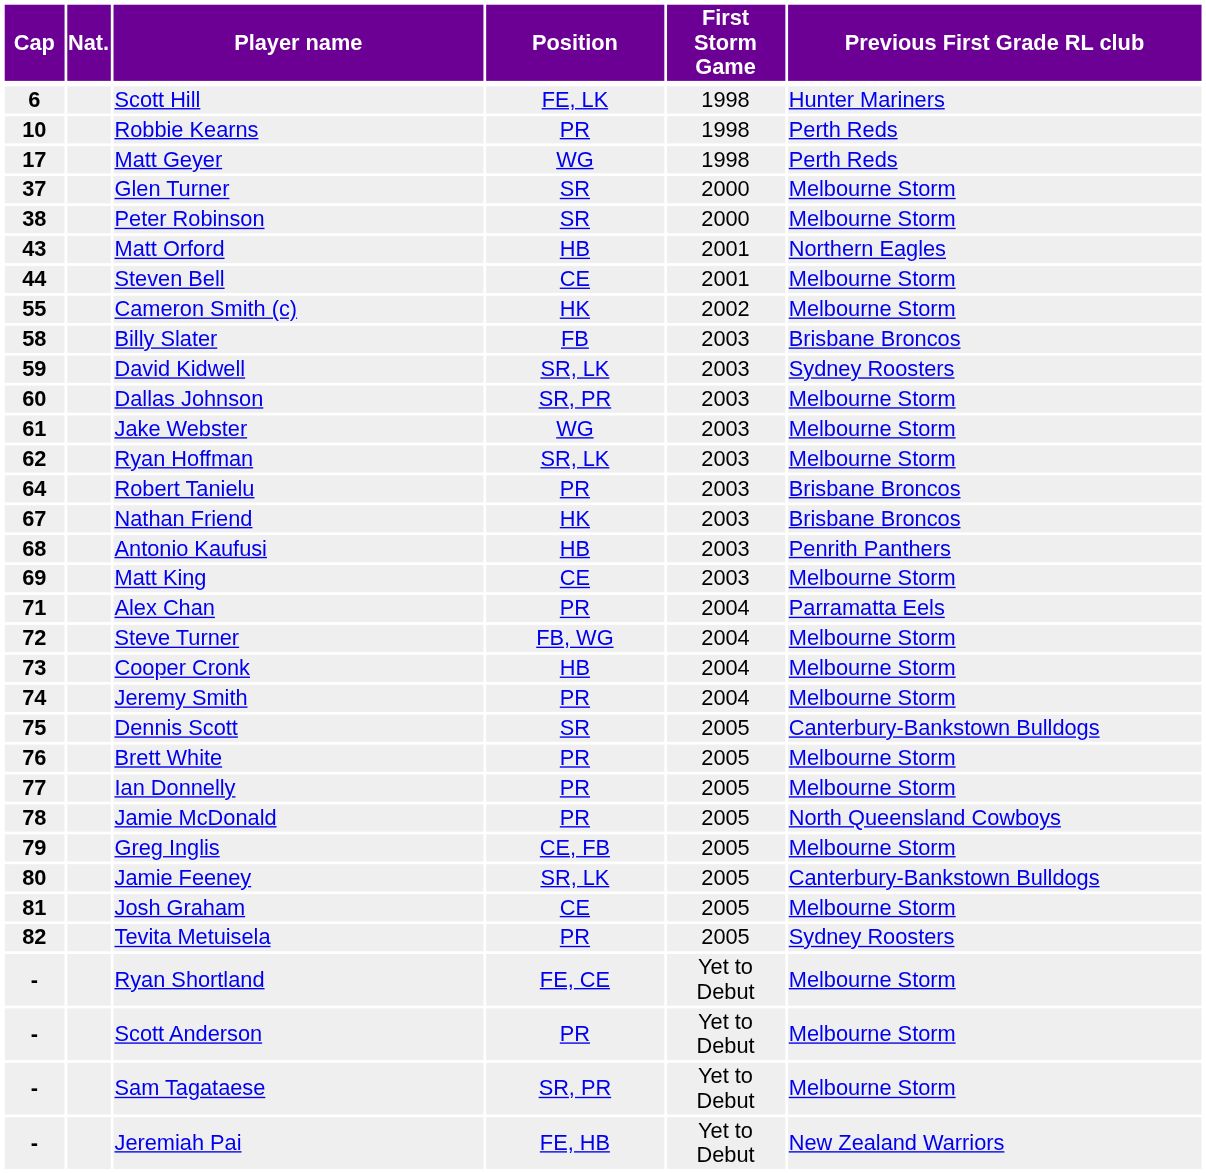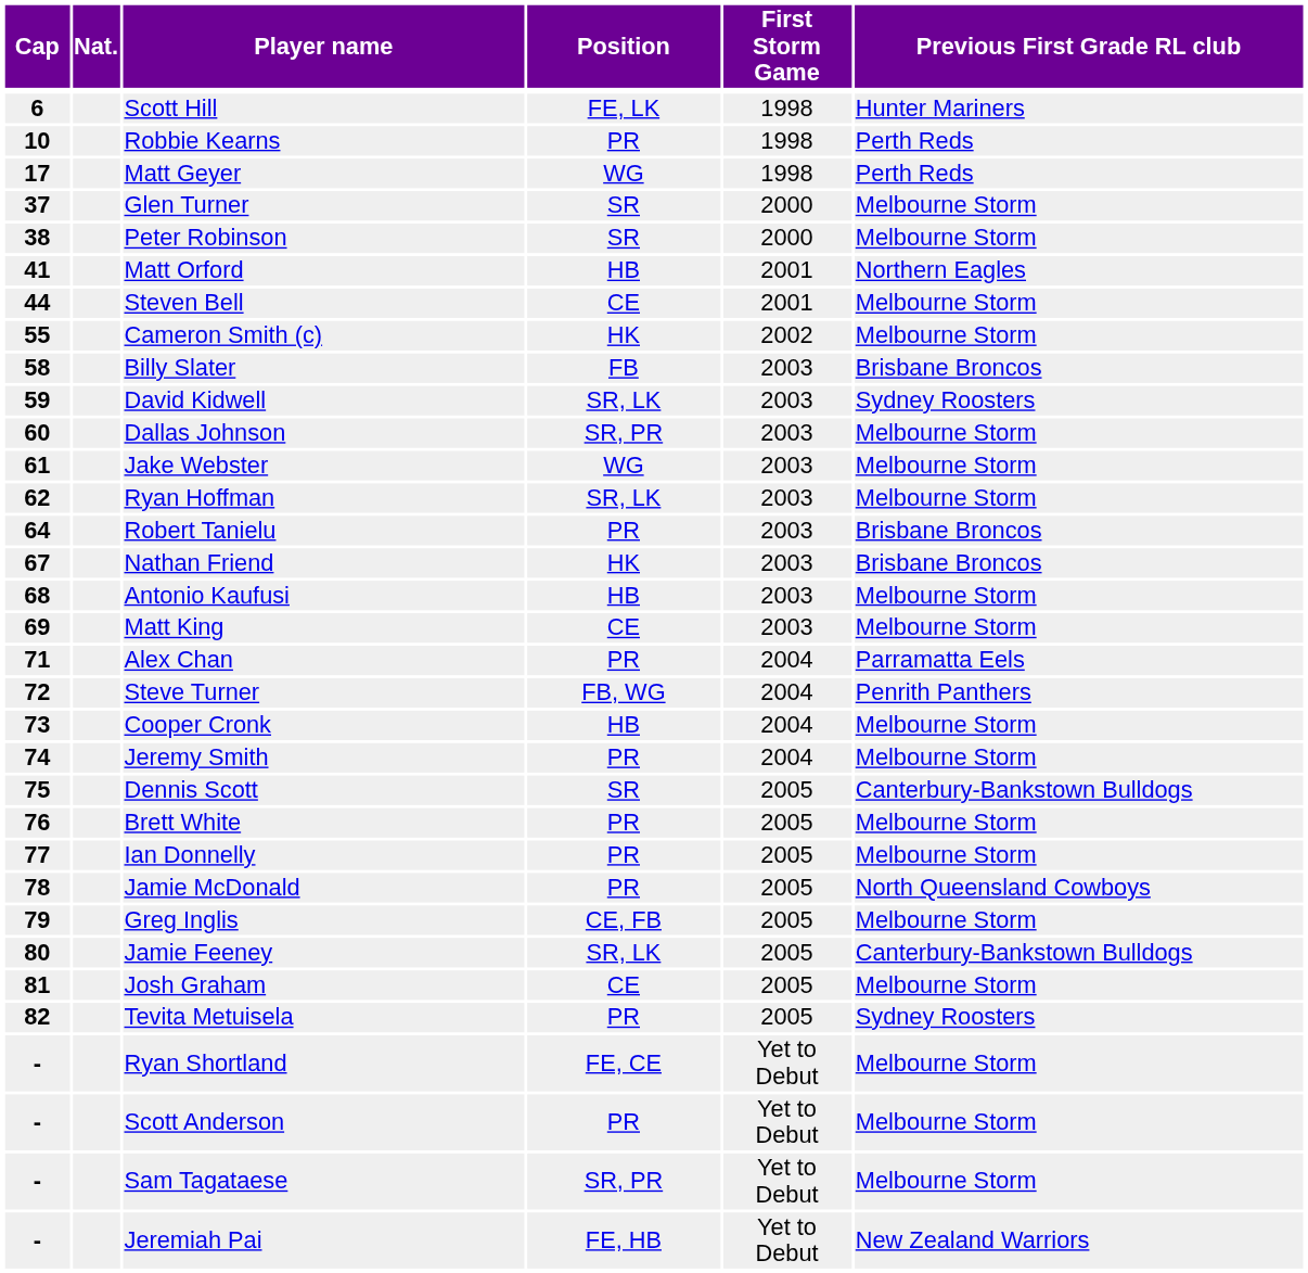 <table width=100%>
 <tr bgcolor=#6C0094 style="color:#FFFFFF">
 <th width=5%>Cap </th>
 <th width=1%>Nat.</th>
 <th !width=30%>Player name</th>
 <th width=15%>Position</th>
 <th width=10%>First Storm Game</th>
 <th width=35%>Previous First Grade RL club </th>
 </tr>
 <tr>
 </tr>
 <tr bgcolor=#EFEFEF>
 <td align=center><strong>6</strong></td>
 <td align=center></td>
 <td><a href='#'>Scott Hill</a></td>
 <td align=center><a href='#'>FE, LK</a></td>
 <td align=center>1998</td>
 <td> <a href='#'>Hunter Mariners</a></td>
 </tr>
 <tr bgcolor=#EFEFEF>
 <td align=center><strong>10</strong></td>
 <td align=center></td>
 <td><a href='#'>Robbie Kearns</a></td>
 <td align=center><a href='#'>PR</a></td>
 <td align=center>1998</td>
 <td> <a href='#'>Perth Reds</a></td>
 </tr>
 <tr bgcolor=#EFEFEF>
 <td align=center><strong>17</strong></td>
 <td align=center></td>
 <td><a href='#'>Matt Geyer</a></td>
 <td align=center><a href='#'>WG</a></td>
 <td align=center>1998</td>
 <td> <a href='#'>Perth Reds</a></td>
 </tr>
 <tr bgcolor=#EFEFEF>
 <td align=center><strong>37</strong></td>
 <td align=center></td>
 <td><a href='#'>Glen Turner</a></td>
 <td align=center><a href='#'>SR</a></td>
 <td align=center>2000</td>
 <td> <a href='#'>Melbourne Storm</a></td>
 </tr>
 <tr bgcolor=#EFEFEF>
 <td align=center><strong>38</strong></td>
 <td align=center></td>
 <td><a href='#'>Peter Robinson</a></td>
 <td align=center><a href='#'>SR</a></td>
 <td align=center>2000</td>
 <td> <a href='#'>Melbourne Storm</a></td>
 </tr>
 <tr bgcolor=#EFEFEF>
-<td align=center><strong>43</strong></td>
+<td align=center><strong>41</strong></td>
 <td align=center></td>
 <td><a href='#'>Matt Orford</a></td>
 <td align=center><a href='#'>HB</a></td>
 <td align=center>2001</td>
 <td> <a href='#'>Northern Eagles</a></td>
 </tr>
 <tr bgcolor=#EFEFEF>
 <td align=center><strong>44</strong></td>
 <td align=center></td>
 <td><a href='#'>Steven Bell</a></td>
 <td align=center><a href='#'>CE</a></td>
 <td align=center>2001</td>
 <td> <a href='#'>Melbourne Storm</a></td>
 </tr>
 <tr bgcolor=#EFEFEF>
 <td align=center><strong>55</strong></td>
 <td align=center></td>
 <td><a href='#'>Cameron Smith (c)</a></td>
 <td align=center><a href='#'>HK</a></td>
 <td align=center>2002</td>
 <td> <a href='#'>Melbourne Storm</a></td>
 </tr>
 <tr bgcolor=#EFEFEF>
 <td align=center><strong>58</strong></td>
 <td align=center></td>
 <td><a href='#'>Billy Slater</a></td>
 <td align=center><a href='#'>FB</a></td>
 <td align=center>2003</td>
 <td> <a href='#'>Brisbane Broncos</a></td>
 </tr>
 <tr bgcolor=#EFEFEF>
 <td align=center><strong>59</strong></td>
 <td align=center></td>
 <td><a href='#'>David Kidwell</a></td>
 <td align=center><a href='#'>SR, LK</a></td>
 <td align=center>2003</td>
 <td> <a href='#'>Sydney Roosters</a></td>
 </tr>
 <tr bgcolor=#EFEFEF>
 <td align=center><strong>60</strong></td>
 <td align=center></td>
 <td><a href='#'>Dallas Johnson</a></td>
 <td align=center><a href='#'>SR, PR</a></td>
 <td align=center>2003</td>
 <td> <a href='#'>Melbourne Storm</a></td>
 </tr>
 <tr bgcolor=#EFEFEF>
 <td align=center><strong>61</strong></td>
 <td align=center></td>
 <td><a href='#'>Jake Webster</a></td>
 <td align=center><a href='#'>WG</a></td>
 <td align=center>2003</td>
 <td> <a href='#'>Melbourne Storm</a></td>
 </tr>
 <tr bgcolor=#EFEFEF>
 <td align=center><strong>62</strong></td>
 <td align=center></td>
 <td><a href='#'>Ryan Hoffman</a></td>
 <td align=center><a href='#'>SR, LK</a></td>
 <td align=center>2003</td>
 <td> <a href='#'>Melbourne Storm</a></td>
 </tr>
 <tr bgcolor=#EFEFEF>
 <td align=center><strong>64</strong></td>
 <td align=center></td>
 <td><a href='#'>Robert Tanielu</a></td>
 <td align=center><a href='#'>PR</a></td>
 <td align=center>2003 </td>
 <td> <a href='#'>Brisbane Broncos</a></td>
 </tr>
 <tr bgcolor=#EFEFEF>
 <td align=center><strong>67</strong></td>
 <td align=center></td>
 <td><a href='#'>Nathan Friend</a></td>
 <td align=center><a href='#'>HK</a></td>
 <td align=center>2003</td>
 <td> <a href='#'>Brisbane Broncos</a></td>
 </tr>
 <tr bgcolor=#EFEFEF>
 <td align=center><strong>68</strong></td>
 <td align=center></td>
 <td><a href='#'>Antonio Kaufusi</a></td>
 <td align=center><a href='#'>HB</a></td>
 <td align=center>2003</td>
-<td> <a href='#'>Penrith Panthers</a></td>
+<td> <a href='#'>Melbourne Storm</a></td>
 </tr>
 <tr bgcolor=#EFEFEF>
 <td align=center><strong>69</strong></td>
 <td align=center></td>
 <td><a href='#'>Matt King</a></td>
 <td align=center><a href='#'>CE</a></td>
 <td align=center>2003</td>
 <td> <a href='#'>Melbourne Storm</a></td>
 </tr>
 <tr bgcolor=#EFEFEF>
 <td align=center><strong>71</strong></td>
 <td align=center></td>
 <td><a href='#'>Alex Chan</a></td>
 <td align=center><a href='#'>PR</a></td>
 <td align=center>2004</td>
 <td> <a href='#'>Parramatta Eels</a></td>
 </tr>
 <tr bgcolor=#EFEFEF>
 <td align=center><strong>72</strong></td>
 <td align=center></td>
 <td><a href='#'>Steve Turner</a></td>
 <td align=center><a href='#'>FB, WG</a></td>
 <td align=center>2004</td>
-<td> <a href='#'>Melbourne Storm</a></td>
+<td> <a href='#'>Penrith Panthers</a></td>
 </tr>
 <tr bgcolor=#EFEFEF>
 <td align=center><strong>73</strong></td>
 <td align=center></td>
 <td><a href='#'>Cooper Cronk</a></td>
 <td align=center><a href='#'>HB</a></td>
 <td align=center>2004</td>
 <td> <a href='#'>Melbourne Storm</a></td>
 </tr>
 <tr bgcolor=#EFEFEF>
 <td align=center><strong>74</strong></td>
 <td align=center></td>
 <td><a href='#'>Jeremy Smith</a></td>
 <td align=center><a href='#'>PR</a></td>
 <td align=center>2004</td>
 <td> <a href='#'>Melbourne Storm</a></td>
 </tr>
 <tr bgcolor=#EFEFEF>
 <td align=center><strong>75</strong></td>
 <td align=center></td>
 <td><a href='#'>Dennis Scott</a></td>
 <td align=center><a href='#'>SR</a></td>
 <td align=center>2005</td>
 <td> <a href='#'>Canterbury-Bankstown Bulldogs</a></td>
 </tr>
 <tr bgcolor=#EFEFEF>
 <td align=center><strong>76</strong></td>
 <td align=center></td>
 <td><a href='#'>Brett White</a></td>
 <td align=center><a href='#'>PR</a></td>
 <td align=center>2005</td>
 <td> <a href='#'>Melbourne Storm</a></td>
 </tr>
 <tr bgcolor=#EFEFEF>
 <td align=center><strong>77</strong></td>
 <td align=center></td>
 <td><a href='#'>Ian Donnelly</a></td>
 <td align=center><a href='#'>PR</a></td>
 <td align=center>2005</td>
 <td> <a href='#'>Melbourne Storm</a></td>
 </tr>
 <tr bgcolor=#EFEFEF>
 <td align=center><strong>78</strong></td>
 <td align=center></td>
 <td><a href='#'>Jamie McDonald</a></td>
 <td align=center><a href='#'>PR</a></td>
 <td align=center>2005</td>
 <td> <a href='#'>North Queensland Cowboys</a></td>
 </tr>
 <tr bgcolor=#EFEFEF>
 <td align=center><strong>79</strong></td>
 <td align=center></td>
 <td><a href='#'>Greg Inglis</a></td>
 <td align=center><a href='#'>CE, FB</a></td>
 <td align=center>2005</td>
 <td> <a href='#'>Melbourne Storm</a></td>
 </tr>
 <tr bgcolor=#EFEFEF>
 <td align=center><strong>80</strong></td>
 <td align=center></td>
 <td><a href='#'>Jamie Feeney</a></td>
 <td align=center><a href='#'>SR, LK</a></td>
 <td align=center>2005</td>
 <td> <a href='#'>Canterbury-Bankstown Bulldogs</a></td>
 </tr>
 <tr bgcolor=#EFEFEF>
 <td align=center><strong>81</strong></td>
 <td align=center></td>
 <td><a href='#'>Josh Graham</a></td>
 <td align=center><a href='#'>CE</a></td>
 <td align=center>2005</td>
 <td> <a href='#'>Melbourne Storm</a></td>
 </tr>
 <tr bgcolor=#EFEFEF>
 <td align=center><strong>82</strong></td>
 <td align=center></td>
 <td><a href='#'>Tevita Metuisela</a></td>
 <td align=center><a href='#'>PR</a></td>
 <td align=center>2005</td>
 <td> <a href='#'>Sydney Roosters</a></td>
 </tr>
 <tr bgcolor=#EFEFEF>
 <td align=center><strong>-</strong></td>
 <td align=center></td>
 <td><a href='#'>Ryan Shortland</a></td>
 <td align=center><a href='#'>FE, CE</a></td>
 <td align=center>Yet to Debut</td>
 <td> <a href='#'>Melbourne Storm</a></td>
 </tr>
 <tr bgcolor=#EFEFEF>
 <td align=center><strong>-</strong></td>
 <td align=center></td>
 <td><a href='#'>Scott Anderson</a></td>
 <td align=center><a href='#'>PR</a></td>
 <td align=center>Yet to Debut</td>
 <td> <a href='#'>Melbourne Storm</a></td>
 </tr>
 <tr bgcolor=#EFEFEF>
 <td align=center><strong>-</strong></td>
 <td align=center></td>
 <td><a href='#'>Sam Tagataese</a></td>
 <td align=center><a href='#'>SR, PR</a></td>
 <td align=center>Yet to Debut</td>
 <td> <a href='#'>Melbourne Storm</a></td>
 </tr>
 <tr bgcolor=#EFEFEF>
 <td align=center><strong>-</strong></td>
 <td align=center></td>
 <td><a href='#'>Jeremiah Pai</a></td>
 <td align=center><a href='#'>FE, HB</a></td>
 <td align=center>Yet to Debut</td>
 <td> <a href='#'>New Zealand Warriors</a></td>
 </tr>
 </table>
